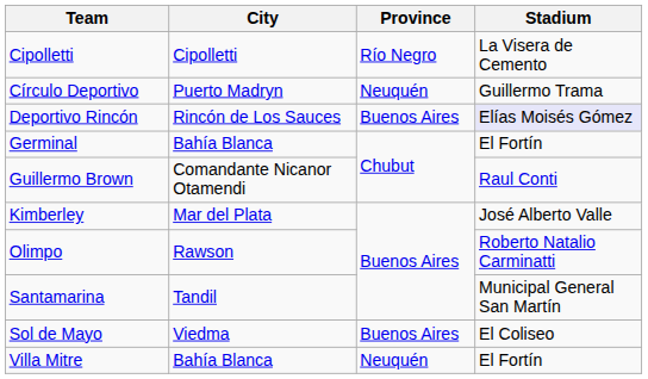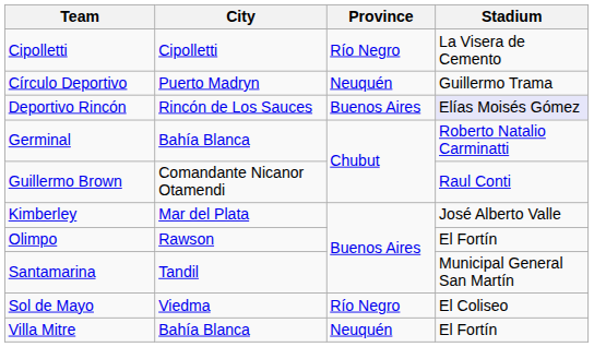 <table class="wikitable sortable">
 <tr>
 <th width=170px>Team</th>
 <th width=200px>City</th>
 <th width=120px>Province</th>
 <th width=180px>Stadium</th>
 </tr>
 <tr>
 <td><a href='#'>Cipolletti</a></td>
 <td><a href='#'>Cipolletti</a></td>
 <td><a href='#'>Río Negro</a></td>
 <td>La Visera de Cemento</td>
 </tr>
 <tr>
 <td><a href='#'>Círculo Deportivo</a></td>
 <td><a href='#'>Puerto Madryn</a></td>
 <td><a href='#'>Neuquén</a></td>
 <td>Guillermo Trama</td>
 </tr>
 <tr>
 <td><a href='#'>Deportivo Rincón</a></td>
 <td><a href='#'>Rincón de Los Sauces</a></td>
 <td><a href='#'>Buenos Aires</a></td>
 <td style="background: lavender;">Elías Moisés Gómez</td>
 </tr>
 <tr>
 <td><a href='#'>Germinal</a></td>
 <td><a href='#'>Bahía Blanca</a></td>
 <td rowspan=2><a href='#'>Chubut</a></td>
-<td>El Fortín</td>
+<td><a href='#'>Roberto Natalio Carminatti</a></td>
 </tr>
 <tr>
 <td><a href='#'>Guillermo Brown</a></td>
 <td>Comandante Nicanor Otamendi</td>
 <td><a href='#'>Raul Conti</a></td>
 </tr>
 <tr>
 <td><a href='#'>Kimberley</a></td>
 <td><a href='#'>Mar del Plata</a></td>
 <td rowspan=3><a href='#'>Buenos Aires</a></td>
 <td>José Alberto Valle</td>
 </tr>
 <tr>
 <td><a href='#'>Olimpo</a></td>
 <td><a href='#'>Rawson</a></td>
-<td><a href='#'>Roberto Natalio Carminatti</a></td>
+<td>El Fortín</td>
 </tr>
 <tr>
 <td><a href='#'>Santamarina</a></td>
 <td><a href='#'>Tandil</a></td>
 <td>Municipal General San Martín</td>
 </tr>
 <tr>
 <td><a href='#'>Sol de Mayo</a></td>
 <td><a href='#'>Viedma</a></td>
-<td><a href='#'>Buenos Aires</a></td>
+<td><a href='#'>Río Negro</a></td>
 <td>El Coliseo</td>
 </tr>
 <tr>
 <td><a href='#'>Villa Mitre</a></td>
 <td><a href='#'>Bahía Blanca</a></td>
 <td><a href='#'>Neuquén</a></td>
 <td>El Fortín</td>
 </tr>
 </table>
